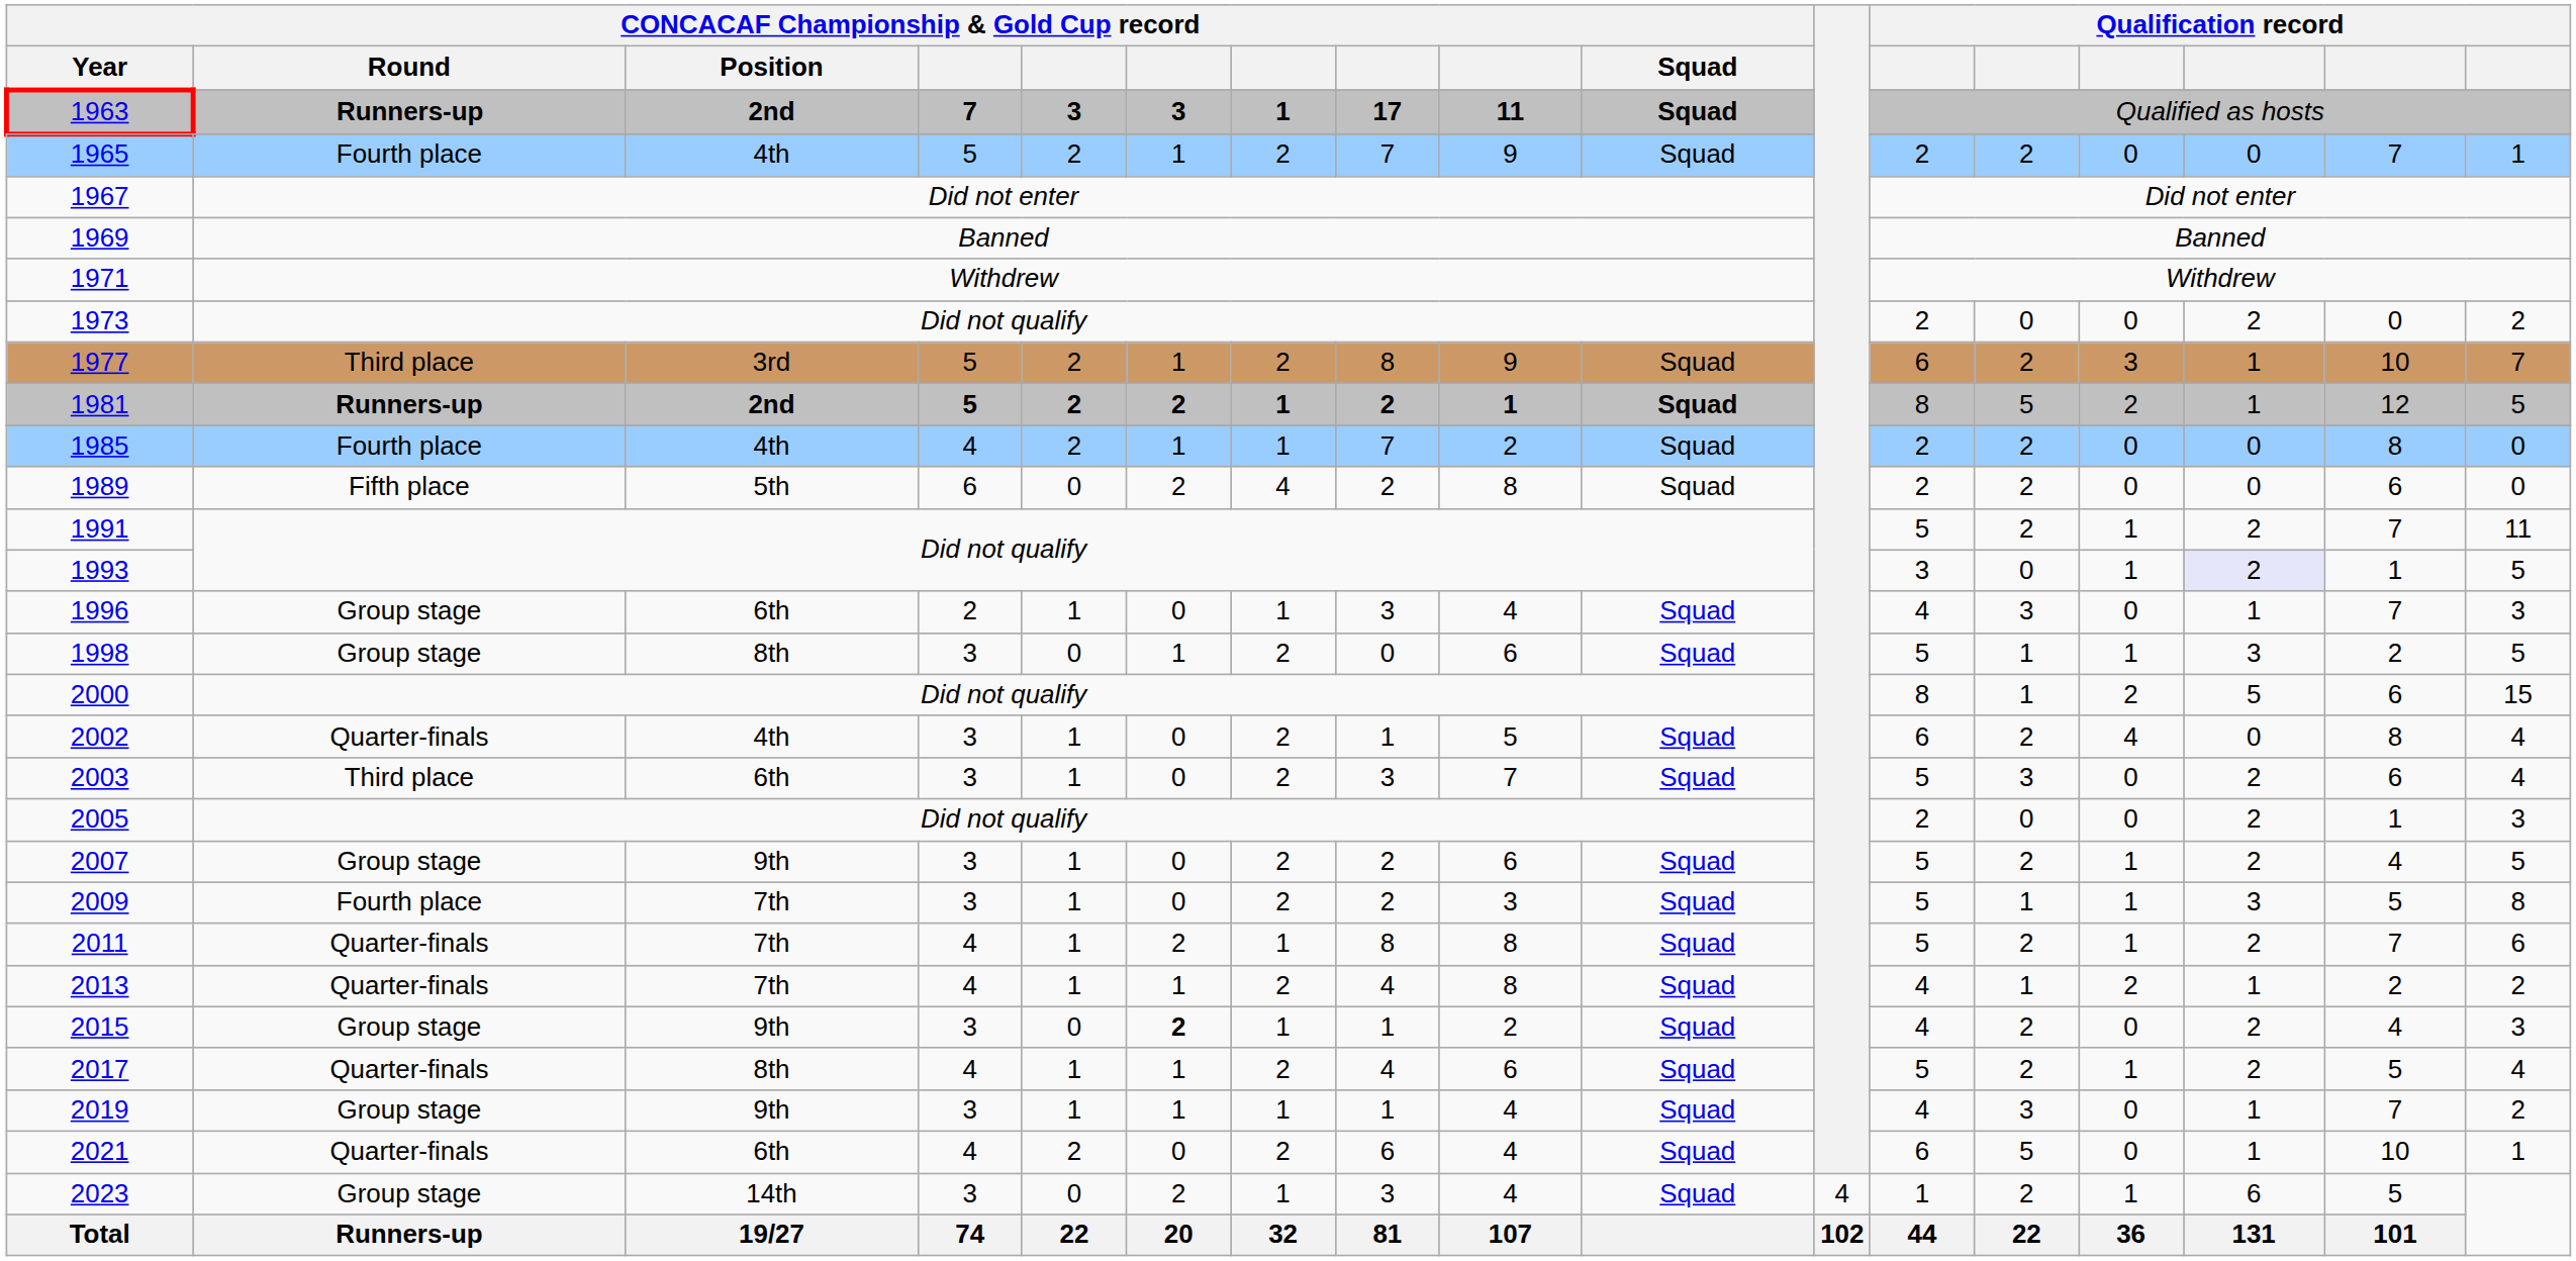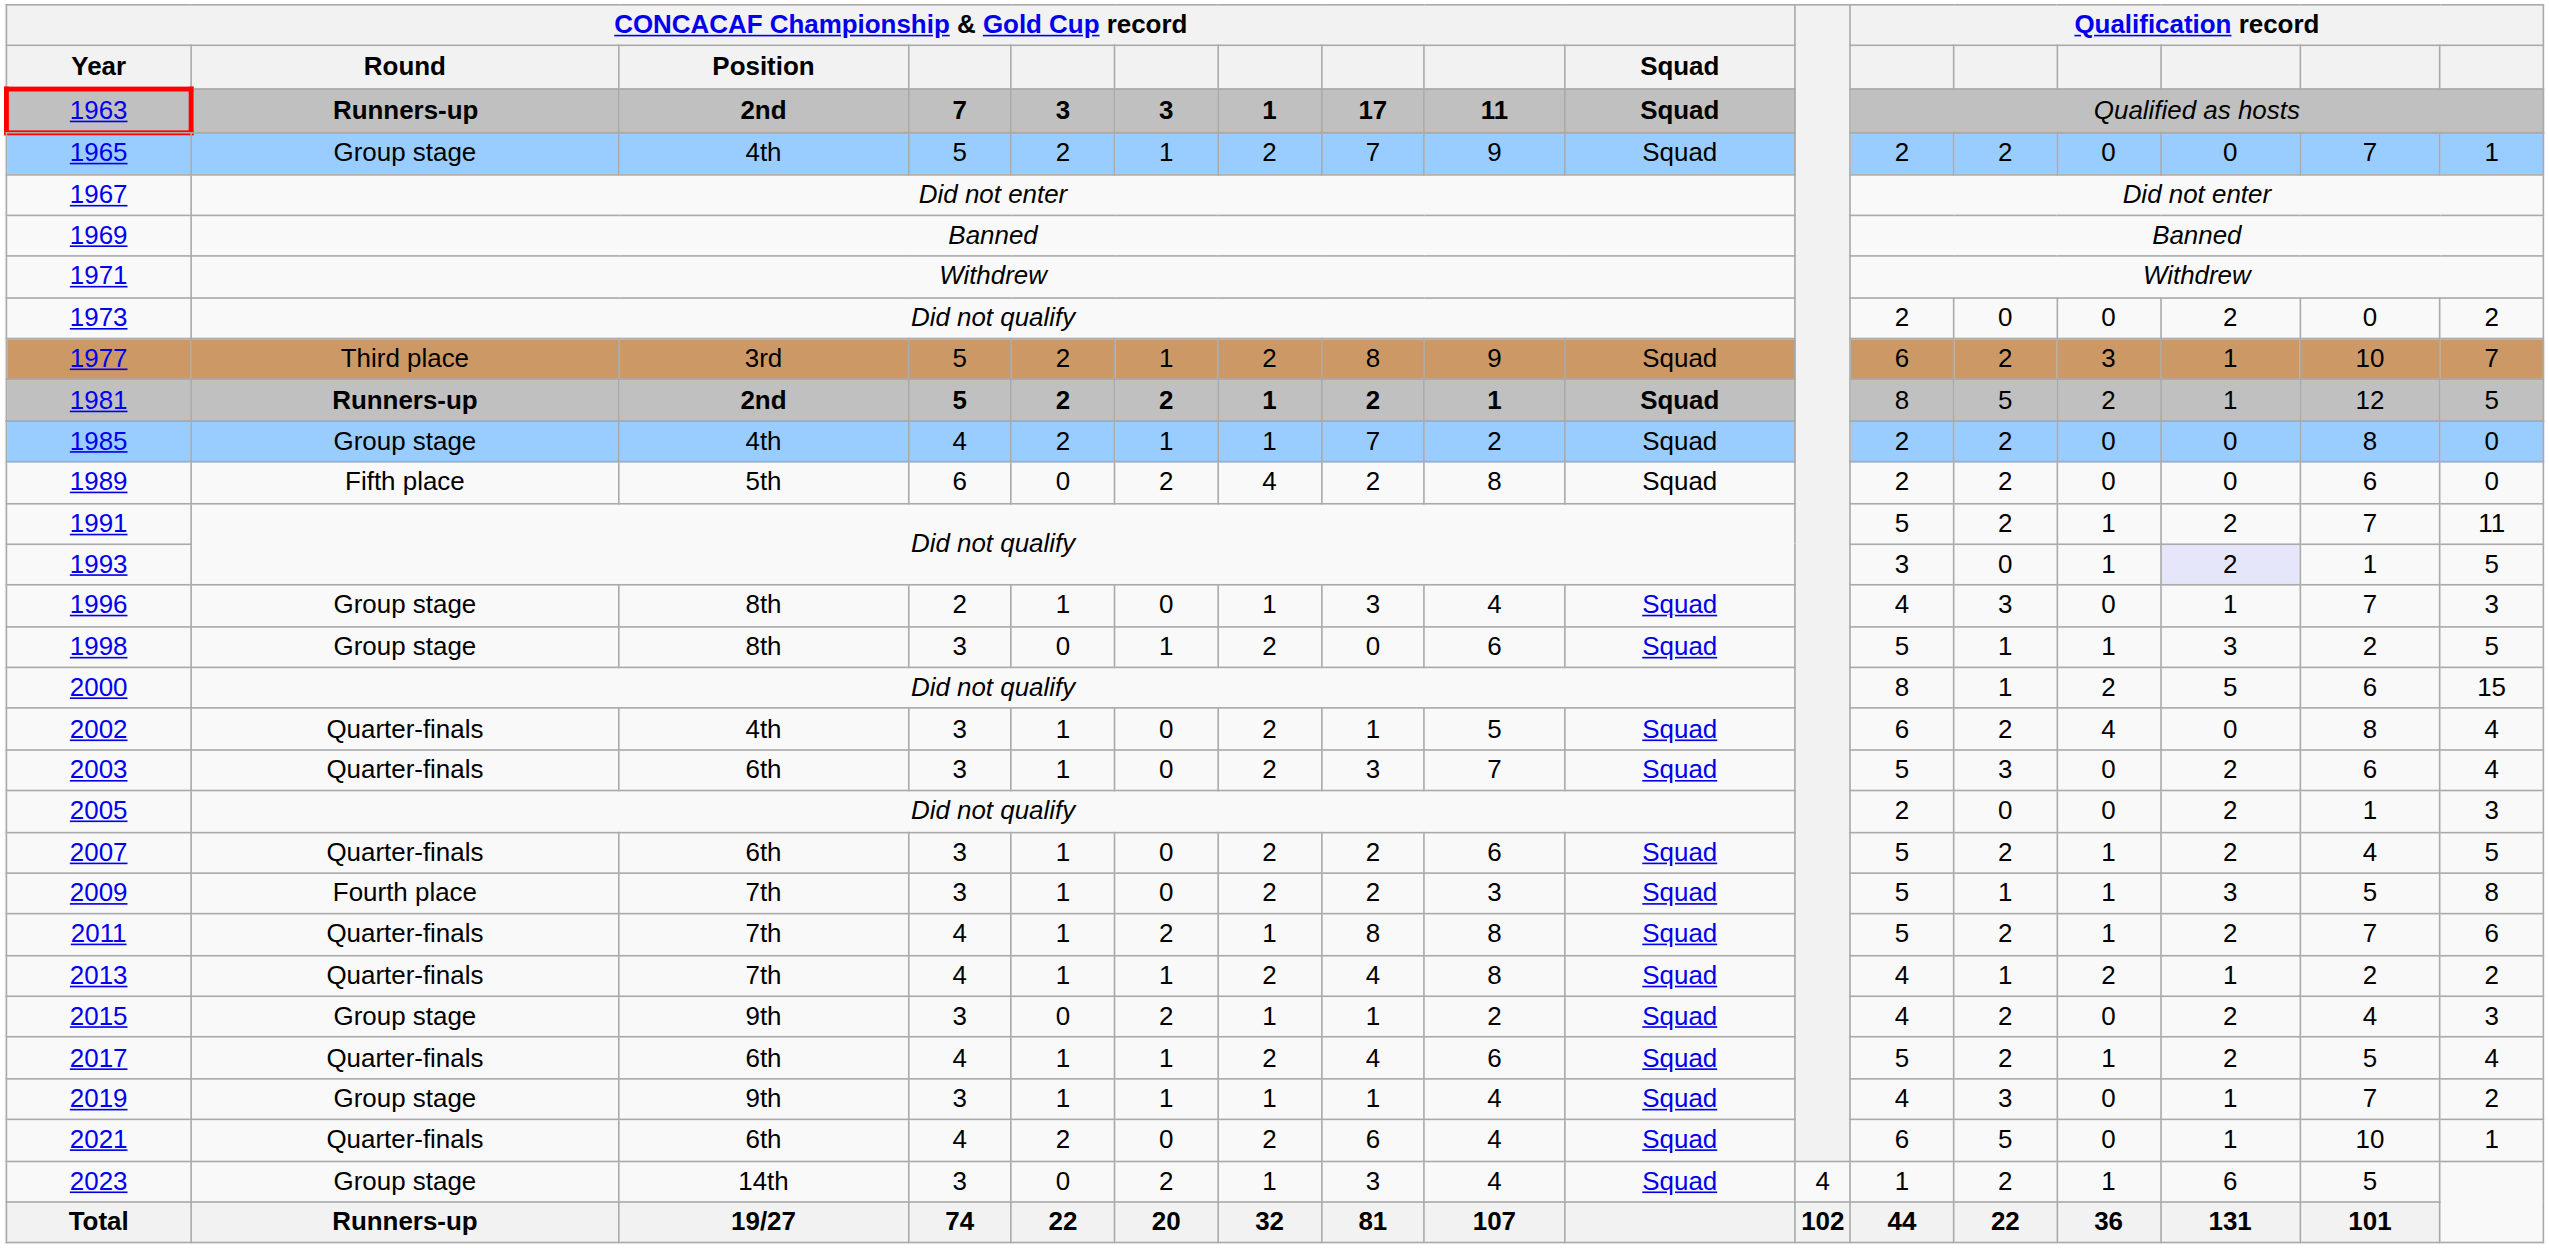 <table class="wikitable" style="text-align: center;">
 <tr>
 <th colspan=10><a href='#'>CONCACAF Championship</a> & <a href='#'>Gold Cup</a> record</th>
 <th width=1% rowspan="30"></th>
 <th colspan=6><a href='#'>Qualification</a> record</th>
 </tr>
 <tr>
 <th>Year</th>
 <th>Round</th>
 <th>Position</th>
 <th></th>
 <th></th>
 <th></th>
 <th></th>
 <th></th>
 <th></th>
 <th>Squad</th>
 <th></th>
 <th></th>
 <th></th>
 <th></th>
 <th></th>
 <th></th>
 </tr>
 <tr style="background:silver;">
 <td style="border: 3px solid red"> <a href='#'>1963</a></td>
 <td><strong>Runners-up</strong></td>
 <td><strong>2nd</strong></td>
 <td><strong>7</strong></td>
 <td><strong>3</strong></td>
 <td><strong>3</strong></td>
 <td><strong>1</strong></td>
 <td><strong>17</strong></td>
 <td><strong>11</strong></td>
 <td><strong>Squad</strong></td>
 <td colspan=6><em>Qualified as hosts</em></td>
 </tr>
 <tr>
 </tr>
 <tr style="background:#9acdff;">
 <td> <a href='#'>1965</a></td>
-<td>Fourth place</td>
+<td>Group stage</td>
 <td>4th</td>
 <td>5</td>
 <td>2</td>
 <td>1</td>
 <td>2</td>
 <td>7</td>
 <td>9</td>
 <td>Squad</td>
 <td>2</td>
 <td>2</td>
 <td>0</td>
 <td>0</td>
 <td>7</td>
 <td>1</td>
 </tr>
 <tr>
 <td> <a href='#'>1967</a></td>
 <td colspan=9><em>Did not enter</em></td>
 <td colspan=6><em>Did not enter</em></td>
 </tr>
 <tr>
 <td> <a href='#'>1969</a></td>
 <td colspan=9><em>Banned</em></td>
 <td colspan=6><em>Banned</em></td>
 </tr>
 <tr>
 <td> <a href='#'>1971</a></td>
 <td colspan=9><em>Withdrew</em></td>
 <td colspan=6><em>Withdrew</em></td>
 </tr>
 <tr>
 <td> <a href='#'>1973</a></td>
 <td colspan=9><em>Did not qualify</em></td>
 <td>2</td>
 <td>0</td>
 <td>0</td>
 <td>2</td>
 <td>0</td>
 <td>2</td>
 </tr>
 <tr style="background:#c96;">
 <td> <a href='#'>1977</a></td>
 <td>Third place</td>
 <td>3rd</td>
 <td>5</td>
 <td>2</td>
 <td>1</td>
 <td>2</td>
 <td>8</td>
 <td>9</td>
 <td>Squad</td>
 <td>6</td>
 <td>2</td>
 <td>3</td>
 <td>1</td>
 <td>10</td>
 <td>7</td>
 </tr>
 <tr style="background:silver;">
 <td> <a href='#'>1981</a></td>
 <td><strong>Runners-up</strong></td>
 <td><strong>2nd</strong></td>
 <td><strong>5</strong></td>
 <td><strong>2</strong></td>
 <td><strong>2</strong></td>
 <td><strong>1</strong></td>
 <td><strong>2</strong></td>
 <td><strong>1</strong></td>
 <td><strong>Squad</strong></td>
 <td>8</td>
 <td>5</td>
 <td>2</td>
 <td>1</td>
 <td>12</td>
 <td>5</td>
 </tr>
 <tr>
 </tr>
 <tr style="background:#9acdff;">
 <td><a href='#'>1985</a></td>
-<td>Fourth place</td>
+<td>Group stage</td>
 <td>4th</td>
 <td>4</td>
 <td>2</td>
 <td>1</td>
 <td>1</td>
 <td>7</td>
 <td>2</td>
 <td>Squad</td>
 <td>2</td>
 <td>2</td>
 <td>0</td>
 <td>0</td>
 <td>8</td>
 <td>0</td>
 </tr>
 <tr>
 <td><a href='#'>1989</a></td>
 <td>Fifth place</td>
 <td>5th</td>
 <td>6</td>
 <td>0</td>
 <td>2</td>
 <td>4</td>
 <td>2</td>
 <td>8</td>
 <td>Squad</td>
 <td>2</td>
 <td>2</td>
 <td>0</td>
 <td>0</td>
 <td>6</td>
 <td>0</td>
 </tr>
 <tr>
 <td> <a href='#'>1991</a></td>
 <td colspan=9 rowspan=2><em>Did not qualify</em></td>
 <td>5</td>
 <td>2</td>
 <td>1</td>
 <td>2</td>
 <td>7</td>
 <td>11</td>
 </tr>
 <tr>
 <td>  <a href='#'>1993</a></td>
 <td>3</td>
 <td>0</td>
 <td>1</td>
 <td style="background: lavender;">2</td>
 <td>1</td>
 <td>5</td>
 </tr>
 <tr>
 <td> <a href='#'>1996</a></td>
 <td>Group stage</td>
-<td>6th</td>
+<td>8th</td>
 <td>2</td>
 <td>1</td>
 <td>0</td>
 <td>1</td>
 <td>3</td>
 <td>4</td>
 <td><a href='#'>Squad</a></td>
 <td>4</td>
 <td>3</td>
 <td>0</td>
 <td>1</td>
 <td>7</td>
 <td>3</td>
 </tr>
 <tr>
 <td> <a href='#'>1998</a></td>
 <td>Group stage</td>
 <td>8th</td>
 <td>3</td>
 <td>0</td>
 <td>1</td>
 <td>2</td>
 <td>0</td>
 <td>6</td>
 <td><a href='#'>Squad</a></td>
 <td>5</td>
 <td>1</td>
 <td>1</td>
 <td>3</td>
 <td>2</td>
 <td>5</td>
 </tr>
 <tr>
 <td> <a href='#'>2000</a></td>
 <td colspan=9><em>Did not qualify</em></td>
 <td>8</td>
 <td>1</td>
 <td>2</td>
 <td>5</td>
 <td>6</td>
 <td>15</td>
 </tr>
 <tr>
 <td> <a href='#'>2002</a></td>
 <td>Quarter-finals</td>
 <td>4th</td>
 <td>3</td>
 <td>1</td>
 <td>0</td>
 <td>2</td>
 <td>1</td>
 <td>5</td>
 <td><a href='#'>Squad</a></td>
 <td>6</td>
 <td>2</td>
 <td>4</td>
 <td>0</td>
 <td>8</td>
 <td>4</td>
 </tr>
 <tr>
 <td>  <a href='#'>2003</a></td>
-<td>Third place</td>
+<td>Quarter-finals</td>
 <td>6th</td>
 <td>3</td>
 <td>1</td>
 <td>0</td>
 <td>2</td>
 <td>3</td>
 <td>7</td>
 <td><a href='#'>Squad</a></td>
 <td>5</td>
 <td>3</td>
 <td>0</td>
 <td>2</td>
 <td>6</td>
 <td>4</td>
 </tr>
 <tr>
 <td> <a href='#'>2005</a></td>
 <td colspan=9><em>Did not qualify</em></td>
 <td>2</td>
 <td>0</td>
 <td>0</td>
 <td>2</td>
 <td>1</td>
 <td>3</td>
 </tr>
 <tr>
 <td> <a href='#'>2007</a></td>
-<td>Group stage</td>
-<td>9th</td>
+<td>Quarter-finals</td>
+<td>6th</td>
 <td>3</td>
 <td>1</td>
 <td>0</td>
 <td>2</td>
 <td>2</td>
 <td>6</td>
 <td><a href='#'>Squad</a></td>
 <td>5</td>
 <td>2</td>
 <td>1</td>
 <td>2</td>
 <td>4</td>
 <td>5</td>
 </tr>
 <tr>
 <td> <a href='#'>2009</a></td>
 <td>Fourth place</td>
 <td>7th</td>
 <td>3</td>
 <td>1</td>
 <td>0</td>
 <td>2</td>
 <td>2</td>
 <td>3</td>
 <td><a href='#'>Squad</a></td>
 <td>5</td>
 <td>1</td>
 <td>1</td>
 <td>3</td>
 <td>5</td>
 <td>8</td>
 </tr>
 <tr>
 <td> <a href='#'>2011</a></td>
 <td>Quarter-finals</td>
 <td>7th</td>
 <td>4</td>
 <td>1</td>
 <td>2</td>
 <td>1</td>
 <td>8</td>
 <td>8</td>
 <td><a href='#'>Squad</a></td>
 <td>5</td>
 <td>2</td>
 <td>1</td>
 <td>2</td>
 <td>7</td>
 <td>6</td>
 </tr>
 <tr>
 <td> <a href='#'>2013</a></td>
 <td>Quarter-finals</td>
 <td>7th</td>
 <td>4</td>
 <td>1</td>
 <td>1</td>
 <td>2</td>
 <td>4</td>
 <td>8</td>
 <td><a href='#'>Squad</a></td>
 <td>4</td>
 <td>1</td>
 <td>2</td>
 <td>1</td>
 <td>2</td>
 <td>2</td>
 </tr>
 <tr>
 <td>  <a href='#'>2015</a></td>
 <td>Group stage</td>
 <td>9th</td>
 <td>3</td>
 <td>0</td>
-<td><strong>2</strong></td>
+<td>2</td>
 <td>1</td>
 <td>1</td>
 <td>2</td>
 <td><a href='#'>Squad</a></td>
 <td>4</td>
 <td>2</td>
 <td>0</td>
 <td>2</td>
 <td>4</td>
 <td>3</td>
 </tr>
 <tr>
 <td> <a href='#'>2017</a></td>
 <td>Quarter-finals</td>
-<td>8th</td>
+<td>6th</td>
 <td>4</td>
 <td>1</td>
 <td>1</td>
 <td>2</td>
 <td>4</td>
 <td>6</td>
 <td><a href='#'>Squad</a></td>
 <td>5</td>
 <td>2</td>
 <td>1</td>
 <td>2</td>
 <td>5</td>
 <td>4</td>
 </tr>
 <tr>
 <td>   <a href='#'>2019</a></td>
 <td>Group stage</td>
 <td>9th</td>
 <td>3</td>
 <td>1</td>
 <td>1</td>
 <td>1</td>
 <td>1</td>
 <td>4</td>
 <td><a href='#'>Squad</a></td>
 <td>4</td>
 <td>3</td>
 <td>0</td>
 <td>1</td>
 <td>7</td>
 <td>2</td>
 </tr>
 <tr>
 <td> <a href='#'>2021</a></td>
 <td>Quarter-finals</td>
 <td>6th</td>
 <td>4</td>
 <td>2</td>
 <td>0</td>
 <td>2</td>
 <td>6</td>
 <td>4</td>
 <td><a href='#'>Squad</a></td>
 <td>6</td>
 <td>5</td>
 <td>0</td>
 <td>1</td>
 <td>10</td>
 <td>1</td>
 </tr>
 <tr>
 <td>  <a href='#'>2023</a></td>
 <td>Group stage</td>
 <td>14th</td>
 <td>3</td>
 <td>0</td>
 <td>2</td>
 <td>1</td>
 <td>3</td>
 <td>4</td>
 <td><a href='#'>Squad</a></td>
 <td>4</td>
 <td>1</td>
 <td>2</td>
 <td>1</td>
 <td>6</td>
 <td>5</td>
 </tr>
 <tr>
 <th>Total</th>
 <th>Runners-up</th>
 <th>19/27</th>
 <th>74</th>
 <th>22</th>
 <th>20</th>
 <th>32</th>
 <th>81</th>
 <th>107</th>
 <th></th>
 <th>102</th>
 <th>44</th>
 <th>22</th>
 <th>36</th>
 <th>131</th>
 <th>101</th>
 </tr>
 </table>
